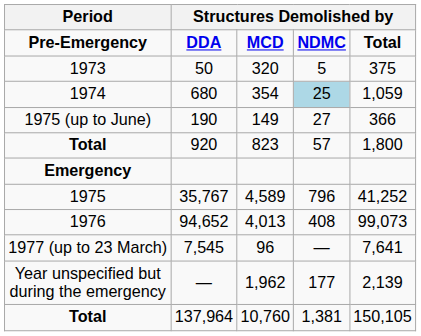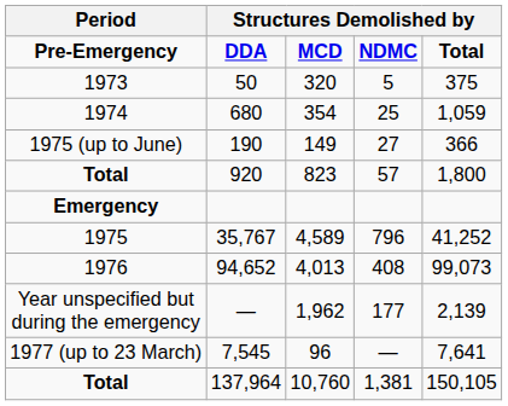 <table class="wikitable" style="text-align:center;">
 <tr style="text-align:left;">
 <th style="text-align:center; font-weight:bold;">Period</th>
 <th colspan="4" style="text-align:center; font-weight:bold;">Structures Demolished by</th>
 </tr>
 <tr>
 <td style="font-weight:bold;">Pre-Emergency</td>
 <td><a href='#'><strong>DDA</strong></a></td>
 <td><a href='#'><strong>MCD</strong></a></td>
 <td><a href='#'><strong>NDMC</strong></a></td>
 <td><strong>Total</strong></td>
 </tr>
 <tr>
 <td>1973</td>
 <td>50</td>
 <td>320</td>
 <td>5</td>
 <td>375</td>
 </tr>
 <tr>
 <td>1974</td>
 <td>680</td>
 <td>354</td>
-<td style="background: lightblue;">25</td>
+<td>25</td>
 <td>1,059</td>
 </tr>
 <tr>
 <td>1975 (up to June)</td>
 <td>190</td>
 <td>149</td>
 <td>27</td>
 <td>366</td>
 </tr>
 <tr>
 <td style="font-weight:bold;">Total</td>
 <td>920</td>
 <td>823</td>
 <td>57</td>
 <td>1,800</td>
 </tr>
 <tr style="text-align:left;">
 <td style="text-align:center; font-weight:bold;">Emergency</td>
 <td style="text-align:center;"></td>
 <td></td>
 <td></td>
 <td></td>
 </tr>
 <tr>
 <td>1975</td>
 <td>35,767</td>
 <td>4,589</td>
 <td>796</td>
 <td>41,252</td>
 </tr>
 <tr>
 <td>1976</td>
 <td>94,652</td>
 <td>4,013</td>
 <td>408</td>
 <td>99,073</td>
 </tr>
 <tr>
+<td>Year unspecified but<br>during the emergency</td>
+<td>—</td>
+<td>1,962</td>
+<td>177</td>
+<td>2,139</td>
+</tr>
+<tr>
 <td>1977 (up to 23 March)</td>
 <td>7,545</td>
 <td>96</td>
 <td>—</td>
 <td>7,641</td>
-</tr>
-<tr>
-<td>Year unspecified but<br>during the emergency</td>
-<td>—</td>
-<td>1,962</td>
-<td>177</td>
-<td>2,139</td>
 </tr>
 <tr>
 <td style="font-weight:bold;">Total</td>
 <td>137,964</td>
 <td>10,760</td>
 <td>1,381</td>
 <td>150,105</td>
 </tr>
 </table>
